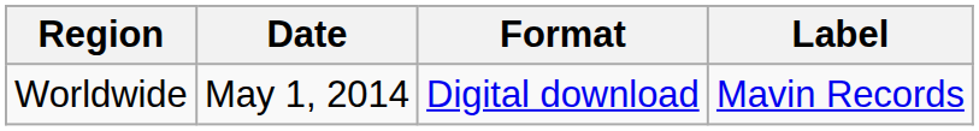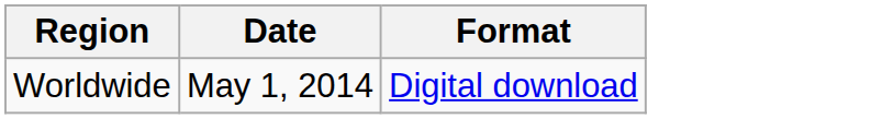 <table class="wikitable sortable">
 <tr>
 <th>Region</th>
 <th>Date</th>
 <th>Format</th>
-<th>Label</th>
 </tr>
 <tr>
 <td>Worldwide</td>
 <td>May 1, 2014</td>
 <td><a href='#'>Digital download</a></td>
-<td><a href='#'>Mavin Records</a></td>
 </tr>
 </table>
